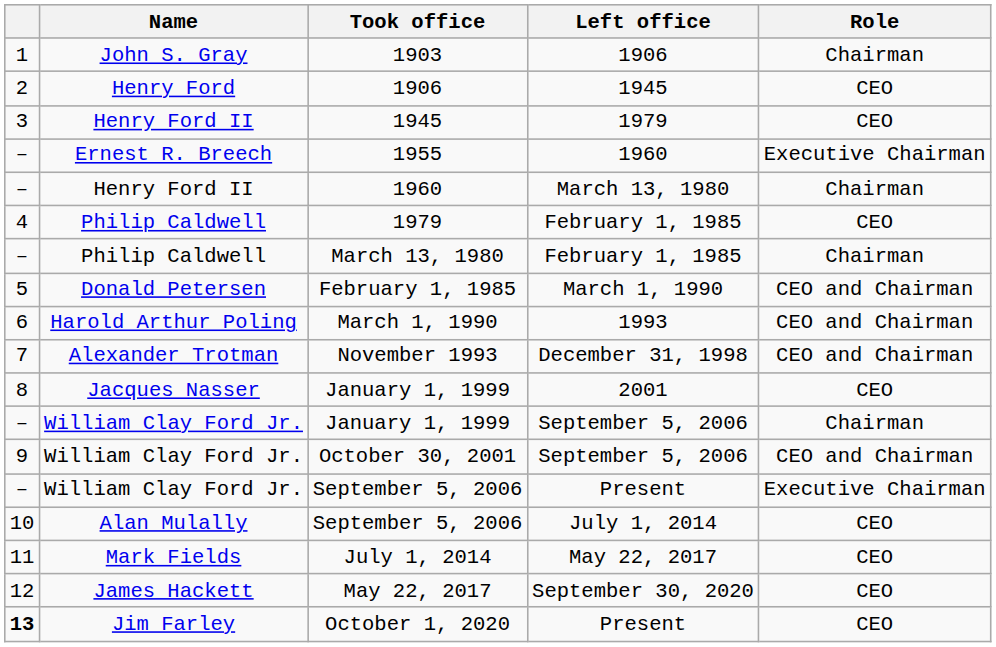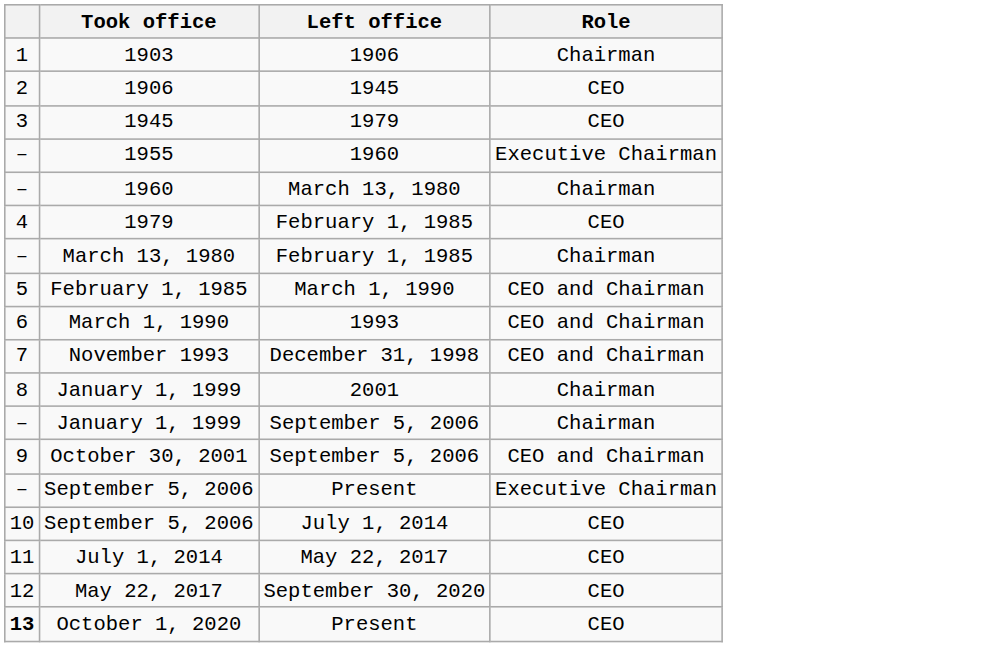 <table class="wikitable" style="text-align:center">
 <tr>
 <th></th>
-<th>Name</th>
 <th>Took office</th>
 <th>Left office</th>
 <th>Role</th>
 </tr>
 <tr>
 <td>1</td>
-<td><a href='#'>John S. Gray</a></td>
 <td>1903</td>
 <td>1906</td>
 <td>Chairman</td>
 </tr>
 <tr>
 <td>2</td>
-<td><a href='#'>Henry Ford</a></td>
 <td>1906</td>
 <td>1945</td>
 <td>CEO</td>
 </tr>
 <tr>
 <td>3</td>
-<td><a href='#'>Henry Ford II</a></td>
 <td>1945</td>
 <td>1979</td>
 <td>CEO</td>
 </tr>
 <tr>
 <td>–</td>
-<td><a href='#'>Ernest R. Breech</a></td>
 <td>1955</td>
 <td>1960</td>
 <td>Executive Chairman</td>
 </tr>
 <tr>
 <td>–</td>
-<td>Henry Ford II</td>
 <td>1960</td>
 <td>March 13, 1980</td>
 <td>Chairman</td>
 </tr>
 <tr>
 <td>4</td>
-<td><a href='#'>Philip Caldwell</a></td>
 <td>1979</td>
 <td>February 1, 1985</td>
 <td>CEO</td>
 </tr>
 <tr>
 <td>–</td>
-<td>Philip Caldwell</td>
 <td>March 13, 1980</td>
 <td>February 1, 1985</td>
 <td>Chairman</td>
 </tr>
 <tr>
 <td>5</td>
-<td><a href='#'>Donald Petersen</a></td>
 <td>February 1, 1985</td>
 <td>March 1, 1990</td>
 <td>CEO and Chairman</td>
 </tr>
 <tr>
 <td>6</td>
-<td><a href='#'>Harold Arthur Poling</a></td>
 <td>March 1, 1990</td>
 <td>1993</td>
 <td>CEO and Chairman</td>
 </tr>
 <tr>
 <td>7</td>
-<td><a href='#'>Alexander Trotman</a></td>
 <td>November 1993</td>
 <td>December 31, 1998</td>
 <td>CEO and Chairman</td>
 </tr>
 <tr>
 <td>8</td>
-<td><a href='#'>Jacques Nasser</a></td>
 <td>January 1, 1999</td>
 <td>2001</td>
-<td>CEO</td>
+<td>Chairman</td>
 </tr>
 <tr>
 <td>–</td>
-<td><a href='#'>William Clay Ford Jr.</a></td>
 <td>January 1, 1999</td>
 <td>September 5, 2006</td>
 <td>Chairman</td>
 </tr>
 <tr>
 <td>9</td>
-<td>William Clay Ford Jr.</td>
 <td>October 30, 2001</td>
 <td>September 5, 2006</td>
 <td>CEO and Chairman</td>
 </tr>
 <tr>
 <td>–</td>
-<td>William Clay Ford Jr.</td>
 <td>September 5, 2006</td>
 <td>Present</td>
 <td>Executive Chairman</td>
 </tr>
 <tr>
 <td>10</td>
-<td><a href='#'>Alan Mulally</a></td>
 <td>September 5, 2006</td>
 <td>July 1, 2014</td>
 <td>CEO</td>
 </tr>
 <tr>
 <td>11</td>
-<td><a href='#'>Mark Fields</a></td>
 <td>July 1, 2014</td>
 <td>May 22, 2017</td>
 <td>CEO</td>
 </tr>
 <tr>
 <td>12</td>
-<td><a href='#'>James Hackett</a></td>
 <td>May 22, 2017</td>
 <td>September 30, 2020</td>
 <td>CEO</td>
 </tr>
 <tr>
 <td><strong>13</strong></td>
-<td><a href='#'>Jim Farley</a></td>
 <td>October 1, 2020</td>
 <td>Present</td>
 <td>CEO</td>
 </tr>
 </table>
